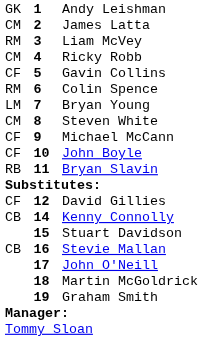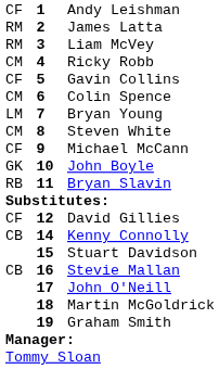 <table style="font-size: 90%" cellspacing="0" cellpadding="0" align="center">
 <tr>
 <th width="25"></th>
 <th width="25"></th>
 <th width="200"></th>
 <th></th>
 </tr>
 <tr>
-<td>GK</td>
+<td>CF</td>
 <td><strong>1</strong></td>
 <td>Andy Leishman</td>
 </tr>
 <tr>
-<td>CM</td>
+<td>RM</td>
 <td><strong>2</strong></td>
 <td>James Latta</td>
 <td></td>
 </tr>
 <tr>
 <td>RM</td>
 <td><strong>3</strong></td>
 <td>Liam McVey</td>
 </tr>
 <tr>
 <td>CM</td>
 <td><strong>4</strong></td>
 <td>Ricky Robb</td>
 </tr>
 <tr>
 <td>CF</td>
 <td><strong>5</strong></td>
 <td>Gavin Collins</td>
 </tr>
 <tr>
-<td>RM</td>
+<td>CM</td>
 <td><strong>6</strong></td>
 <td>Colin Spence</td>
 <td></td>
 </tr>
 <tr>
 <td>LM</td>
 <td><strong>7</strong></td>
 <td>Bryan Young</td>
 </tr>
 <tr>
 <td>CM</td>
 <td><strong>8</strong></td>
 <td>Steven White</td>
 </tr>
 <tr>
 <td>CF</td>
 <td><strong>9</strong></td>
 <td>Michael McCann</td>
 <td></td>
 </tr>
 <tr>
-<td>CF</td>
+<td>GK</td>
 <td><strong>10</strong></td>
 <td><a href='#'>John Boyle</a></td>
 </tr>
 <tr>
 <td>RB</td>
 <td><strong>11</strong></td>
 <td><a href='#'>Bryan Slavin</a></td>
 </tr>
 <tr>
 <td colspan=3><strong>Substitutes:</strong></td>
 </tr>
 <tr>
 <td>CF</td>
 <td><strong>12</strong></td>
 <td>David Gillies</td>
 <td></td>
 </tr>
 <tr>
 <td>CB</td>
 <td><strong>14</strong></td>
 <td><a href='#'>Kenny Connolly</a></td>
 <td></td>
 </tr>
 <tr>
 <td></td>
 <td><strong>15</strong></td>
 <td>Stuart Davidson</td>
 </tr>
 <tr>
 <td>CB</td>
 <td><strong>16</strong></td>
 <td><a href='#'>Stevie Mallan</a></td>
 <td></td>
 </tr>
 <tr>
 <td></td>
 <td><strong>17</strong></td>
 <td><a href='#'>John O'Neill</a></td>
 </tr>
 <tr>
 <td></td>
 <td><strong>18</strong></td>
 <td>Martin McGoldrick</td>
 </tr>
 <tr>
 <td></td>
 <td><strong>19</strong></td>
 <td>Graham Smith</td>
 </tr>
 <tr>
 <td colspan=3><strong>Manager:</strong></td>
 </tr>
 <tr>
 <td colspan="4"><a href='#'>Tommy Sloan</a></td>
 </tr>
 </table>
